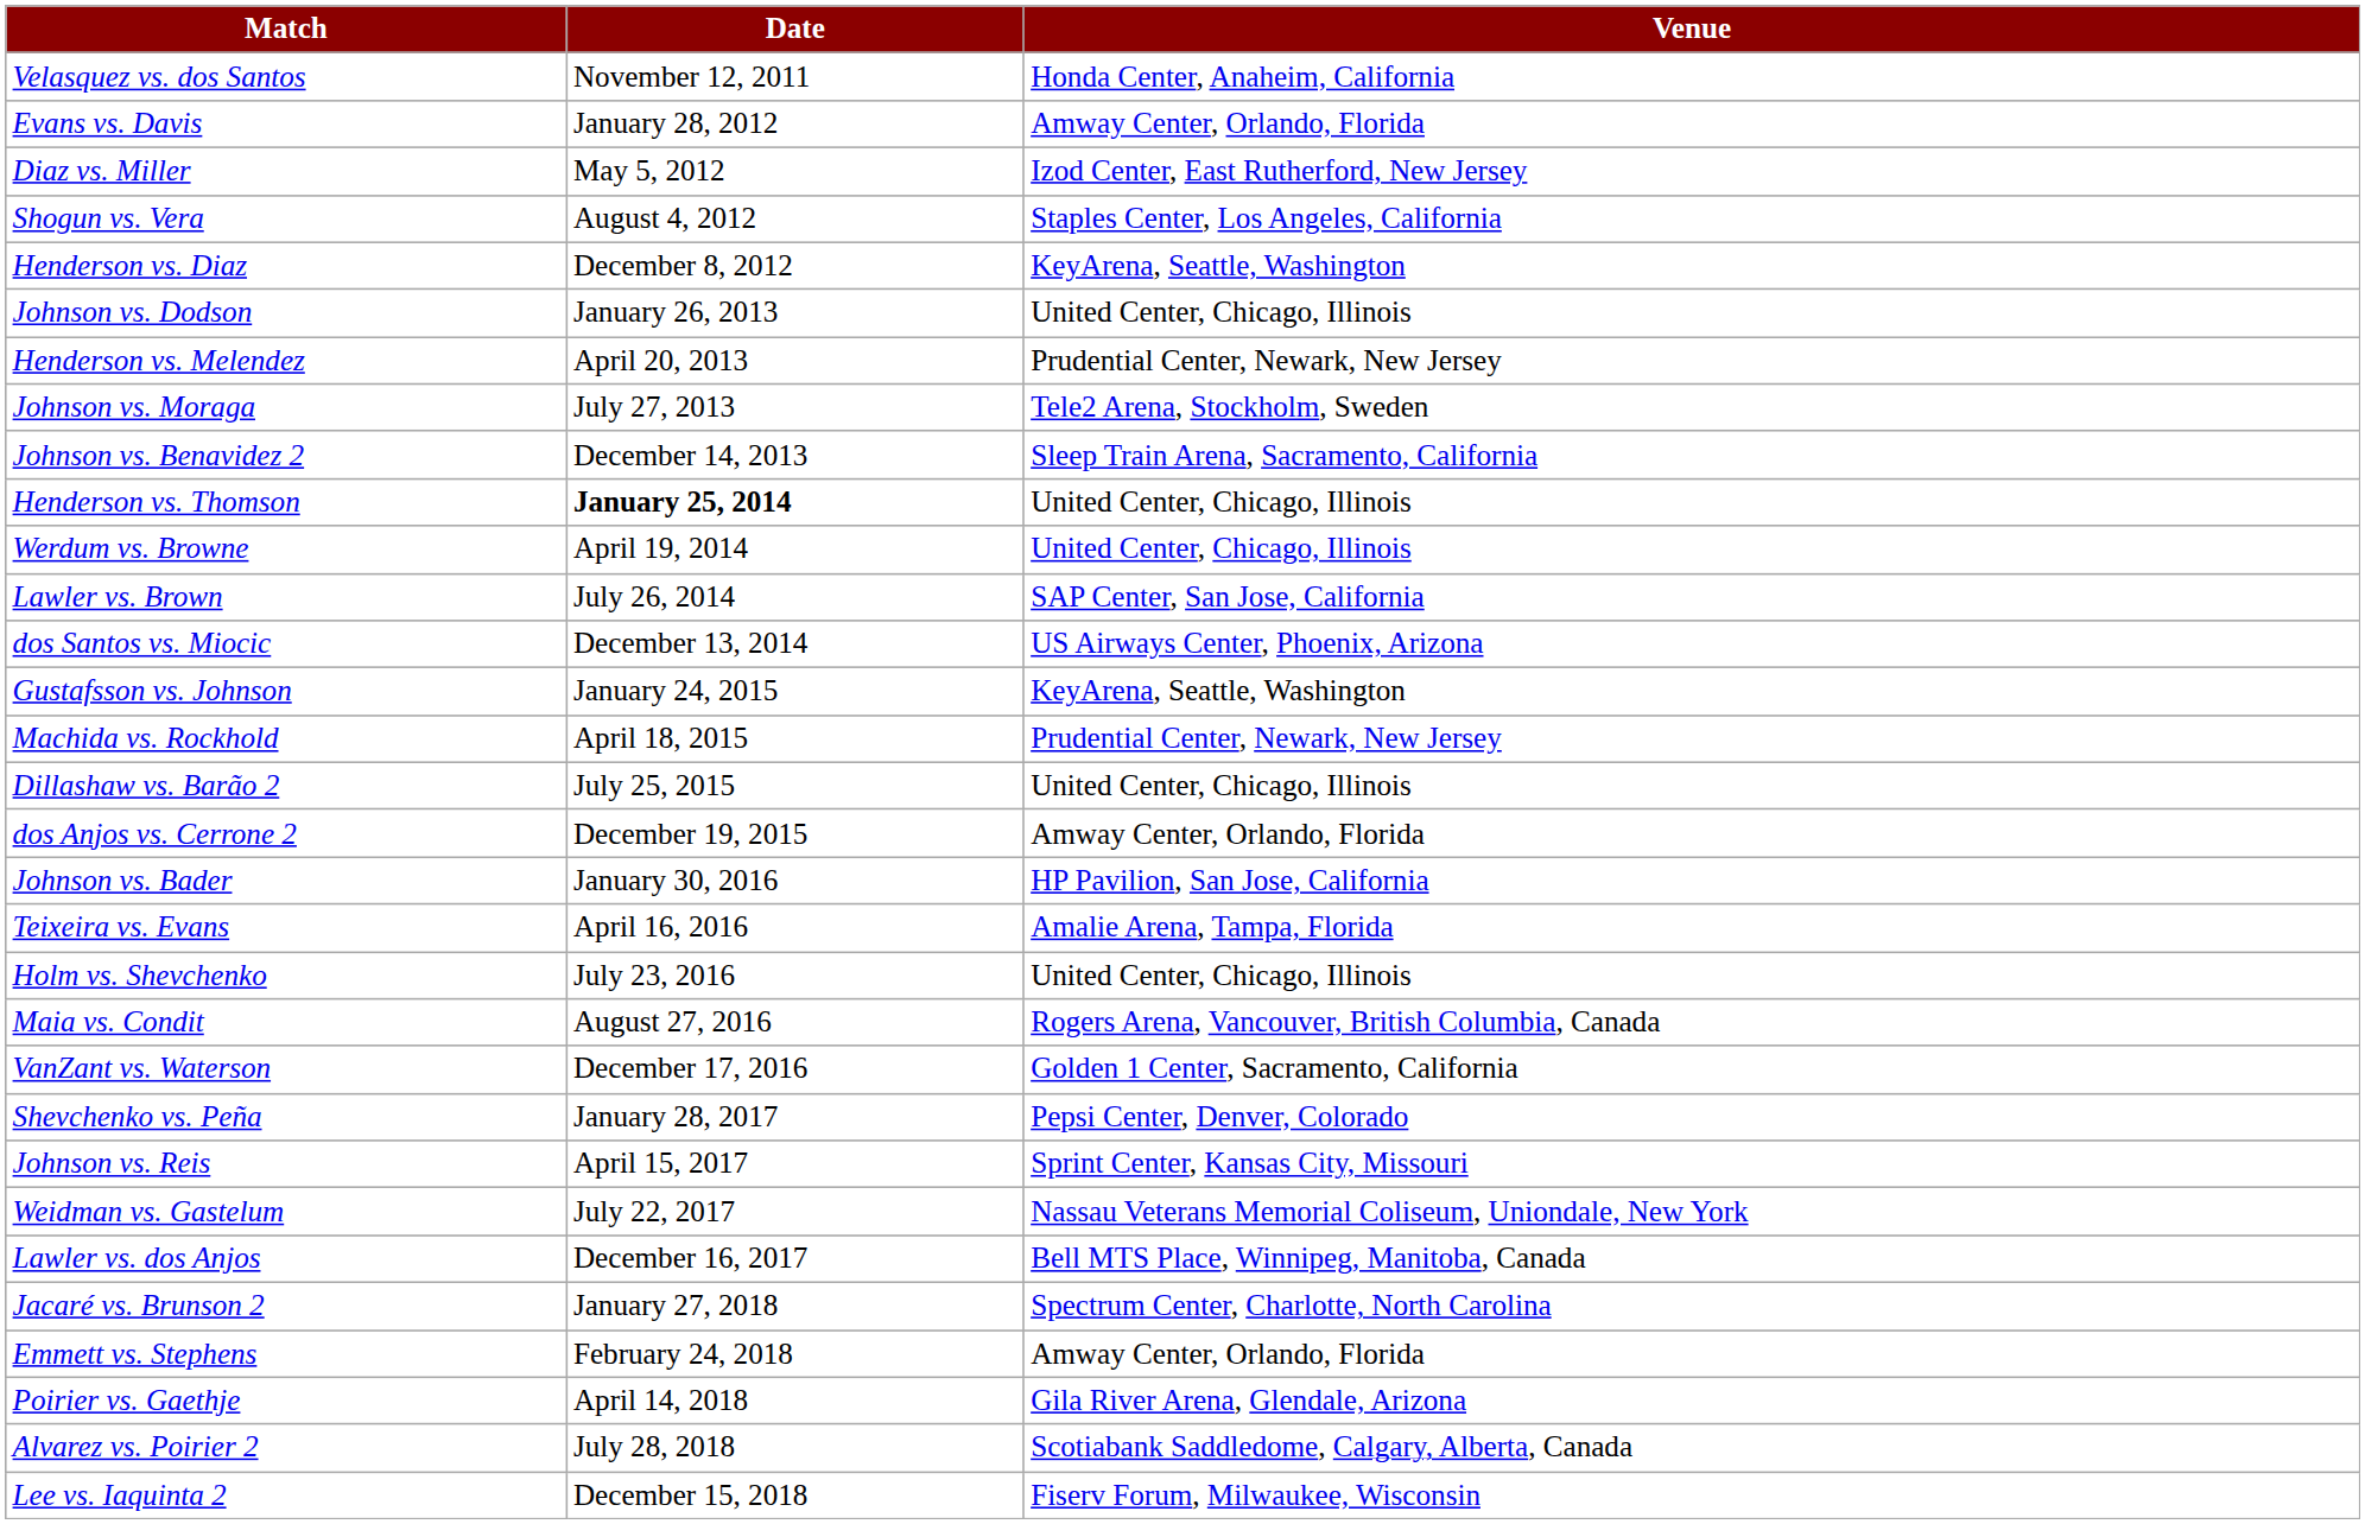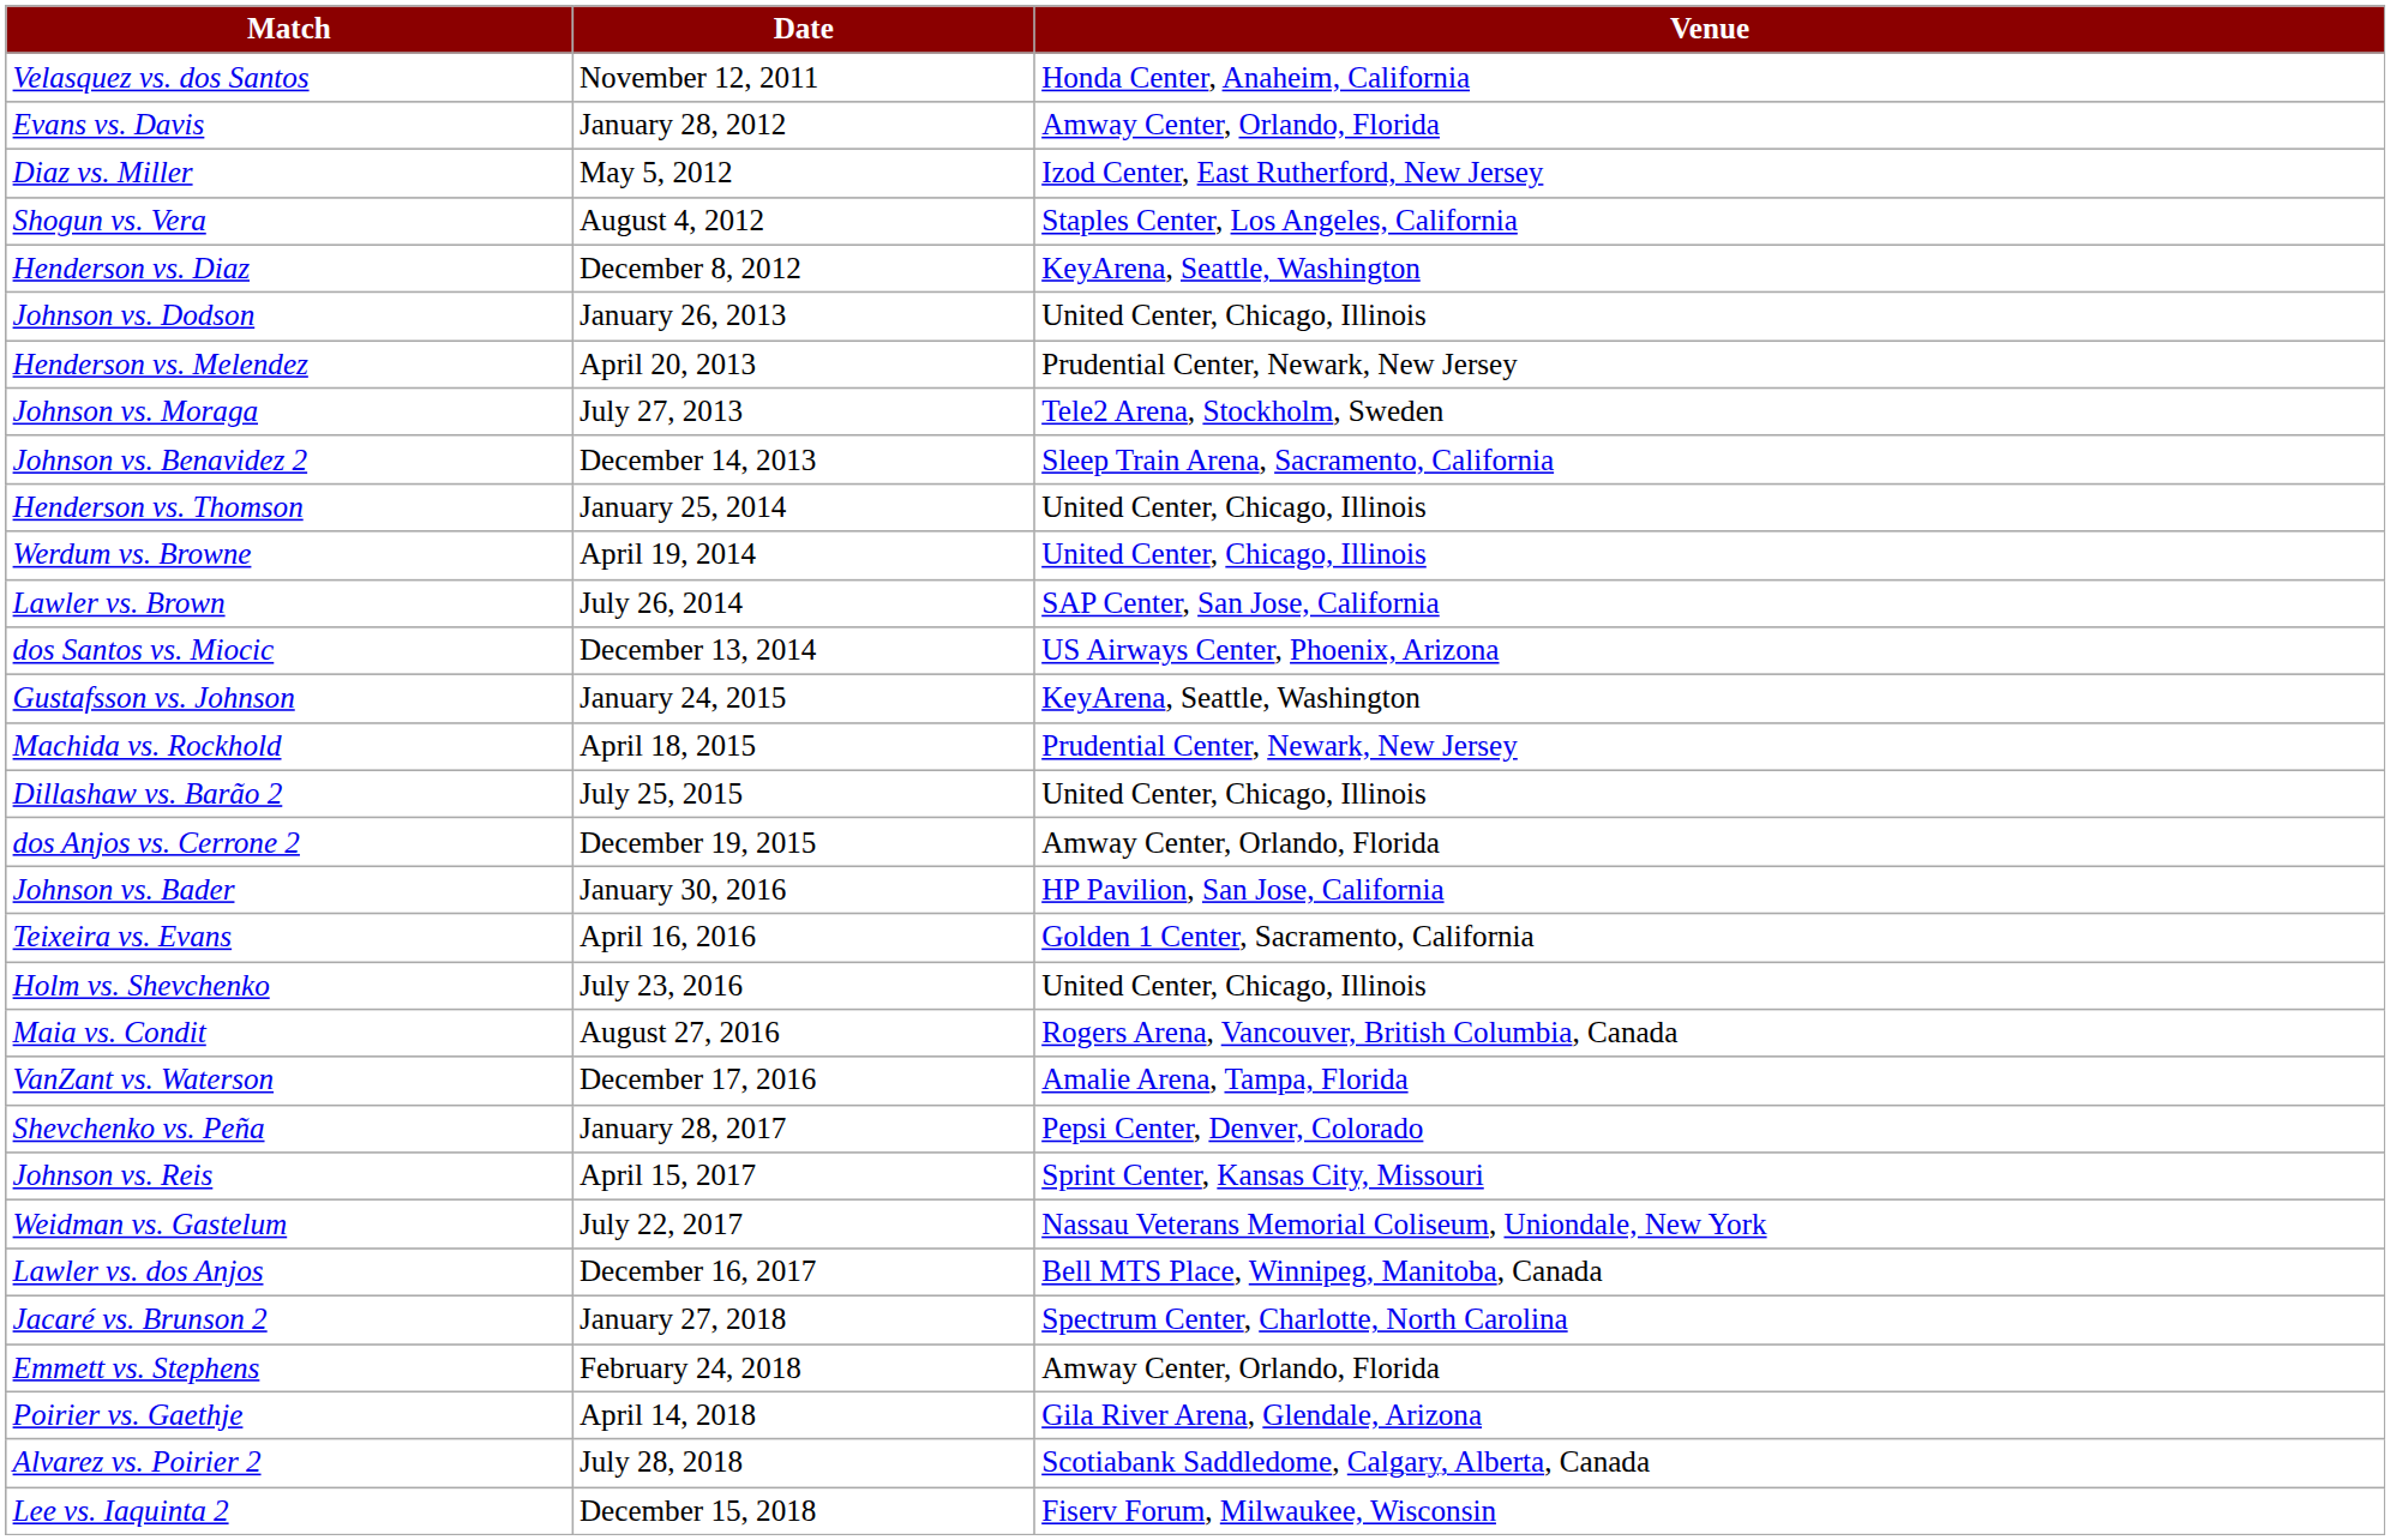 <table class="wikitable" text-align: center; width="100%" style="background-color: #FFFFFF">
 <tr style="color:white;">
 <th style="background-color: #8B0000">Match</th>
 <th style="background-color: #8B0000">Date</th>
 <th style="background-color: #8B0000">Venue</th>
 </tr>
 <tr>
 <td><em><a href='#'>Velasquez vs. dos Santos</a></em></td>
 <td>November 12, 2011</td>
 <td><a href='#'>Honda Center</a>, <a href='#'>Anaheim, California</a></td>
 </tr>
 <tr>
 <td><em><a href='#'>Evans vs. Davis</a></em></td>
 <td>January 28, 2012</td>
 <td><a href='#'>Amway Center</a>, <a href='#'>Orlando, Florida</a></td>
 </tr>
 <tr>
 <td><em><a href='#'>Diaz vs. Miller</a></em></td>
 <td>May 5, 2012</td>
 <td><a href='#'>Izod Center</a>, <a href='#'>East Rutherford, New Jersey</a></td>
 </tr>
 <tr>
 <td><em><a href='#'>Shogun vs. Vera</a></em></td>
 <td>August 4, 2012</td>
 <td><a href='#'>Staples Center</a>, <a href='#'>Los Angeles, California</a></td>
 </tr>
 <tr>
 <td><em><a href='#'>Henderson vs. Diaz</a></em></td>
 <td>December 8, 2012</td>
 <td><a href='#'>KeyArena</a>, <a href='#'>Seattle, Washington</a></td>
 </tr>
 <tr>
 <td><em><a href='#'>Johnson vs. Dodson</a></em></td>
 <td>January 26, 2013</td>
 <td>United Center, Chicago, Illinois</td>
 </tr>
 <tr>
 <td><em><a href='#'>Henderson vs. Melendez</a></em></td>
 <td>April 20, 2013</td>
 <td>Prudential Center, Newark, New Jersey</td>
 </tr>
 <tr>
 <td><em><a href='#'>Johnson vs. Moraga</a></em></td>
 <td>July 27, 2013</td>
 <td><a href='#'>Tele2 Arena</a>, <a href='#'>Stockholm</a>, Sweden</td>
 </tr>
 <tr>
 <td><em><a href='#'>Johnson vs. Benavidez 2</a></em></td>
 <td>December 14, 2013</td>
 <td><a href='#'>Sleep Train Arena</a>, <a href='#'>Sacramento, California</a></td>
 </tr>
 <tr>
 <td><em><a href='#'>Henderson vs. Thomson</a></em></td>
-<td><strong>January 25, 2014</strong></td>
+<td>January 25, 2014</td>
 <td>United Center, Chicago, Illinois</td>
 </tr>
 <tr>
 <td><em><a href='#'>Werdum vs. Browne</a></em></td>
 <td>April 19, 2014</td>
 <td><a href='#'>United Center</a>, <a href='#'>Chicago, Illinois</a></td>
 </tr>
 <tr>
 <td><em><a href='#'>Lawler vs. Brown</a></em></td>
 <td>July 26, 2014</td>
 <td><a href='#'>SAP Center</a>, <a href='#'>San Jose, California</a></td>
 </tr>
 <tr>
 <td><em><a href='#'>dos Santos vs. Miocic</a></em></td>
 <td>December 13, 2014</td>
 <td><a href='#'>US Airways Center</a>, <a href='#'>Phoenix, Arizona</a></td>
 </tr>
 <tr>
 <td><em><a href='#'>Gustafsson vs. Johnson</a></em></td>
 <td>January 24, 2015</td>
 <td><a href='#'>KeyArena</a>, Seattle, Washington</td>
 </tr>
 <tr>
 <td><em><a href='#'>Machida vs. Rockhold</a></em></td>
 <td>April 18, 2015</td>
 <td><a href='#'>Prudential Center</a>, <a href='#'>Newark, New Jersey</a></td>
 </tr>
 <tr>
 <td><em><a href='#'>Dillashaw vs. Barão 2</a></em></td>
 <td>July 25, 2015</td>
 <td>United Center, Chicago, Illinois</td>
 </tr>
 <tr>
 <td><em><a href='#'>dos Anjos vs. Cerrone 2</a></em></td>
 <td>December 19, 2015</td>
 <td>Amway Center, Orlando, Florida</td>
 </tr>
 <tr>
 <td><em><a href='#'>Johnson vs. Bader</a></em></td>
 <td>January 30, 2016</td>
 <td><a href='#'>HP Pavilion</a>, <a href='#'>San Jose, California</a></td>
 </tr>
 <tr>
 <td><em><a href='#'>Teixeira vs. Evans</a></em></td>
 <td>April 16, 2016</td>
-<td><a href='#'>Amalie Arena</a>, <a href='#'>Tampa, Florida</a></td>
+<td><a href='#'>Golden 1 Center</a>, Sacramento, California</td>
 </tr>
 <tr>
 <td><em><a href='#'>Holm vs. Shevchenko</a></em></td>
 <td>July 23, 2016</td>
 <td>United Center, Chicago, Illinois</td>
 </tr>
 <tr>
 <td><em><a href='#'>Maia vs. Condit</a></em></td>
 <td>August 27, 2016</td>
 <td><a href='#'>Rogers Arena</a>, <a href='#'>Vancouver, British Columbia</a>, Canada</td>
 </tr>
 <tr>
 <td><em><a href='#'>VanZant vs. Waterson</a></em></td>
 <td>December 17, 2016</td>
-<td><a href='#'>Golden 1 Center</a>, Sacramento, California</td>
+<td><a href='#'>Amalie Arena</a>, <a href='#'>Tampa, Florida</a></td>
 </tr>
 <tr>
 <td><em><a href='#'>Shevchenko vs. Peña</a></em></td>
 <td>January 28, 2017</td>
 <td><a href='#'>Pepsi Center</a>, <a href='#'>Denver, Colorado</a></td>
 </tr>
 <tr>
 <td><em><a href='#'>Johnson vs. Reis</a></em></td>
 <td>April 15, 2017</td>
 <td><a href='#'>Sprint Center</a>, <a href='#'>Kansas City, Missouri</a></td>
 </tr>
 <tr>
 <td><em><a href='#'>Weidman vs. Gastelum</a></em></td>
 <td>July 22, 2017</td>
 <td><a href='#'>Nassau Veterans Memorial Coliseum</a>, <a href='#'>Uniondale, New York</a></td>
 </tr>
 <tr>
 <td><em><a href='#'>Lawler vs. dos Anjos</a></em></td>
 <td>December 16, 2017</td>
 <td><a href='#'>Bell MTS Place</a>, <a href='#'>Winnipeg, Manitoba</a>, Canada</td>
 </tr>
 <tr>
 <td><em><a href='#'>Jacaré vs. Brunson 2</a></em></td>
 <td>January 27, 2018</td>
 <td><a href='#'>Spectrum Center</a>, <a href='#'>Charlotte, North Carolina</a></td>
 </tr>
 <tr>
 <td><em><a href='#'>Emmett vs. Stephens</a></em></td>
 <td>February 24, 2018</td>
 <td>Amway Center, Orlando, Florida</td>
 </tr>
 <tr>
 <td><em><a href='#'>Poirier vs. Gaethje</a></em></td>
 <td>April 14, 2018</td>
 <td><a href='#'>Gila River Arena</a>, <a href='#'>Glendale, Arizona</a></td>
 </tr>
 <tr>
 <td><em><a href='#'>Alvarez vs. Poirier 2</a></em></td>
 <td>July 28, 2018</td>
 <td><a href='#'>Scotiabank Saddledome</a>, <a href='#'>Calgary, Alberta</a>, Canada</td>
 </tr>
 <tr>
 <td><em><a href='#'>Lee vs. Iaquinta 2</a></em></td>
 <td>December 15, 2018</td>
 <td><a href='#'>Fiserv Forum</a>, <a href='#'>Milwaukee, Wisconsin</a></td>
 </tr>
 </table>
